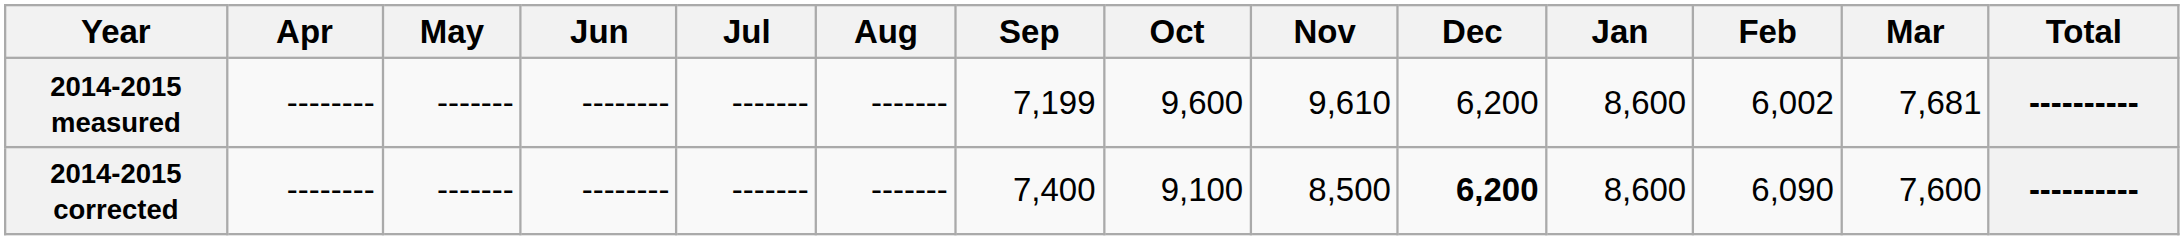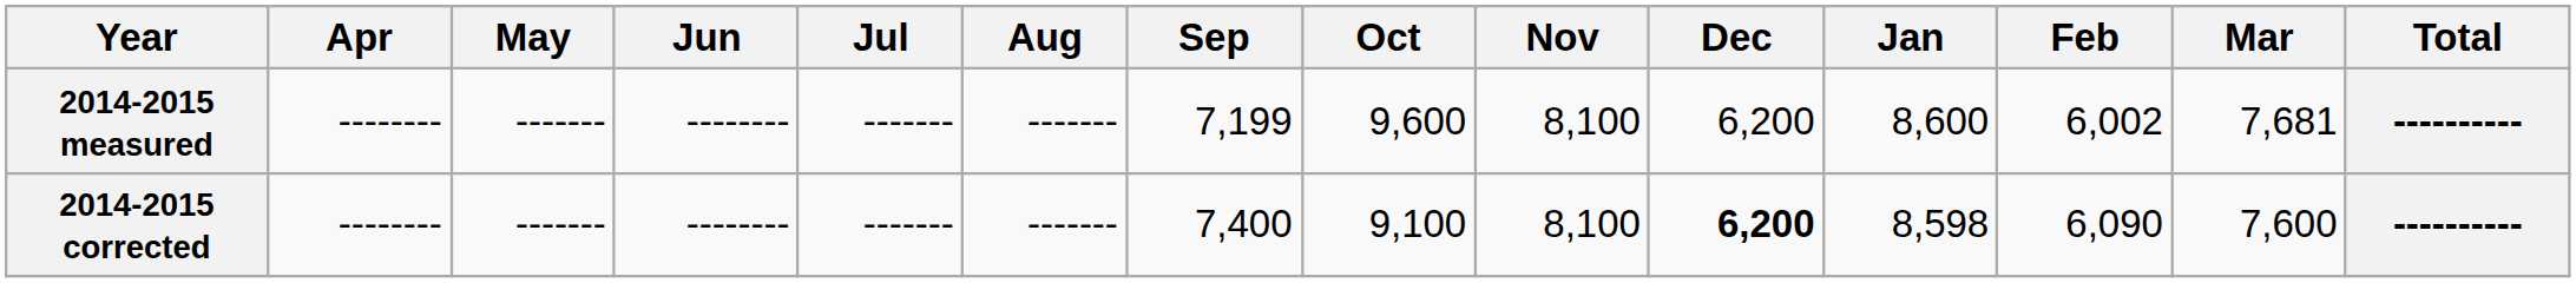 <table class=wikitable style="text-align:right; font-size:0.9em; width:950px;">
 <tr>
 <th>Year</th>
 <th>Apr</th>
 <th>May</th>
 <th>Jun</th>
 <th>Jul</th>
 <th>Aug</th>
 <th>Sep</th>
 <th>Oct</th>
 <th>Nov</th>
 <th>Dec</th>
 <th>Jan</th>
 <th>Feb</th>
 <th>Mar</th>
 <th>Total</th>
 </tr>
 <tr>
 <th><small>2014-2015<br>measured</small></th>
 <td>--------</td>
 <td>-------</td>
 <td>--------</td>
 <td>-------</td>
 <td>-------</td>
 <td>7,199</td>
 <td>9,600</td>
-<td>9,610</td>
+<td>8,100</td>
 <td>6,200</td>
 <td>8,600</td>
 <td>6,002</td>
 <td>7,681</td>
 <th>----------</th>
 </tr>
 <tr>
 <th><small>2014-2015<br>corrected</small></th>
 <td>--------</td>
 <td>-------</td>
 <td>--------</td>
 <td>-------</td>
 <td>-------</td>
 <td>7,400</td>
 <td>9,100</td>
-<td>8,500</td>
+<td>8,100</td>
 <td><strong>6,200</strong></td>
-<td>8,600</td>
+<td>8,598</td>
 <td>6,090</td>
 <td>7,600</td>
 <th>----------</th>
 </tr>
 </table>
